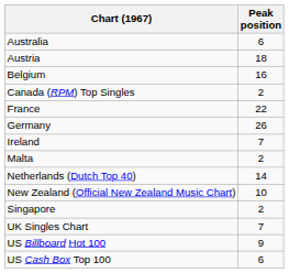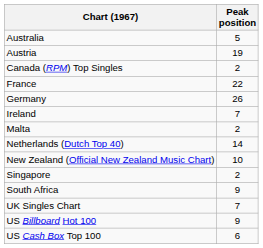 <table class="wikitable sortable">
 <tr>
 <th>Chart (1967)</th>
 <th>Peak<br>position</th>
 </tr>
 <tr>
 <td>Australia</td>
-<td style="text-align:center;">6</td>
+<td style="text-align:center;">5</td>
 </tr>
 <tr>
 <td>Austria</td>
-<td style="text-align:center;">18</td>
-</tr>
-<tr>
-<td>Belgium</td>
-<td style="text-align:center;">16</td>
+<td style="text-align:center;">19</td>
 </tr>
 <tr>
 <td>Canada (<a href='#'><em>RPM</em></a>) Top Singles</td>
 <td style="text-align:center;">2</td>
 </tr>
 <tr>
 <td>France</td>
 <td style="text-align:center;">22</td>
 </tr>
 <tr>
 <td>Germany</td>
 <td style="text-align:center;">26</td>
 </tr>
 <tr>
 <td>Ireland</td>
 <td style="text-align:center;">7</td>
 </tr>
 <tr>
 <td>Malta</td>
 <td style="text-align:center;">2</td>
 </tr>
 <tr>
 <td>Netherlands (<a href='#'>Dutch Top 40</a>)</td>
 <td style="text-align:center;">14</td>
 </tr>
 <tr>
 <td>New Zealand (<a href='#'>Official New Zealand Music Chart</a>)</td>
 <td style="text-align:center;">10</td>
 </tr>
 <tr>
 <td>Singapore</td>
 <td style="text-align:center;">2</td>
 </tr>
 <tr>
+<td>South Africa</td>
+<td style="text-align:center;">9</td>
+</tr>
+<tr>
 <td>UK Singles Chart</td>
 <td style="text-align:center;">7</td>
 </tr>
 <tr>
 <td>US <em><a href='#'>Billboard</a></em> <a href='#'>Hot 100</a></td>
 <td style="text-align:center;">9</td>
 </tr>
 <tr>
 <td>US <a href='#'><em>Cash Box</em></a> Top 100</td>
 <td align="center">6</td>
 </tr>
 </table>
